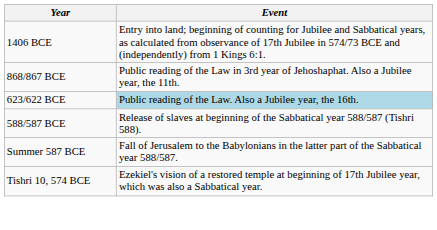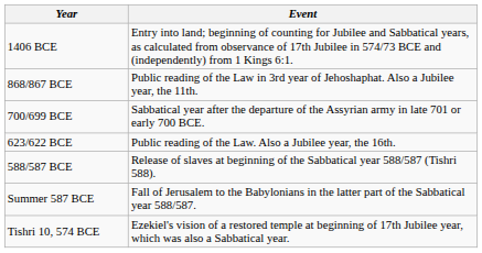 <table class="wikitable floatright" style="width:40em;" summary="Biblical references from which Sabbatical years may be inferred for the First Temple period and earlier">
 <tr>
 <th style="width: 10em"><em>Year </em></th>
 <th><em>Event</em></th>
 </tr>
 <tr>
 <td>1406 BCE</td>
 <td>Entry into land; beginning of counting for Jubilee and Sabbatical years, as calculated from observance of 17th Jubilee in 574/73 BCE and (independently) from 1 Kings 6:1.</td>
 </tr>
 <tr>
 <td>868/867 BCE</td>
 <td>Public reading of the Law in 3rd year of Jehoshaphat. Also a Jubilee year, the 11th.</td>
 </tr>
 <tr>
+<td>700/699 BCE</td>
+<td>Sabbatical year after the departure of the Assyrian army in late 701 or early 700 BCE.</td>
+</tr>
+<tr>
 <td>623/622 BCE</td>
-<td style="background: lightblue;">Public reading of the Law. Also a Jubilee year, the 16th.</td>
+<td>Public reading of the Law. Also a Jubilee year, the 16th.</td>
 </tr>
 <tr>
 <td>588/587 BCE</td>
 <td>Release of slaves at beginning of the Sabbatical year 588/587 (Tishri 588).</td>
 </tr>
 <tr>
 <td>Summer 587 BCE</td>
 <td>Fall of Jerusalem to the Babylonians in the latter part of the Sabbatical year 588/587.</td>
 </tr>
 <tr>
 <td>Tishri 10, 574 BCE</td>
 <td>Ezekiel's vision of a restored temple at beginning of 17th Jubilee year, which was also a Sabbatical year.</td>
 </tr>
 </table>
